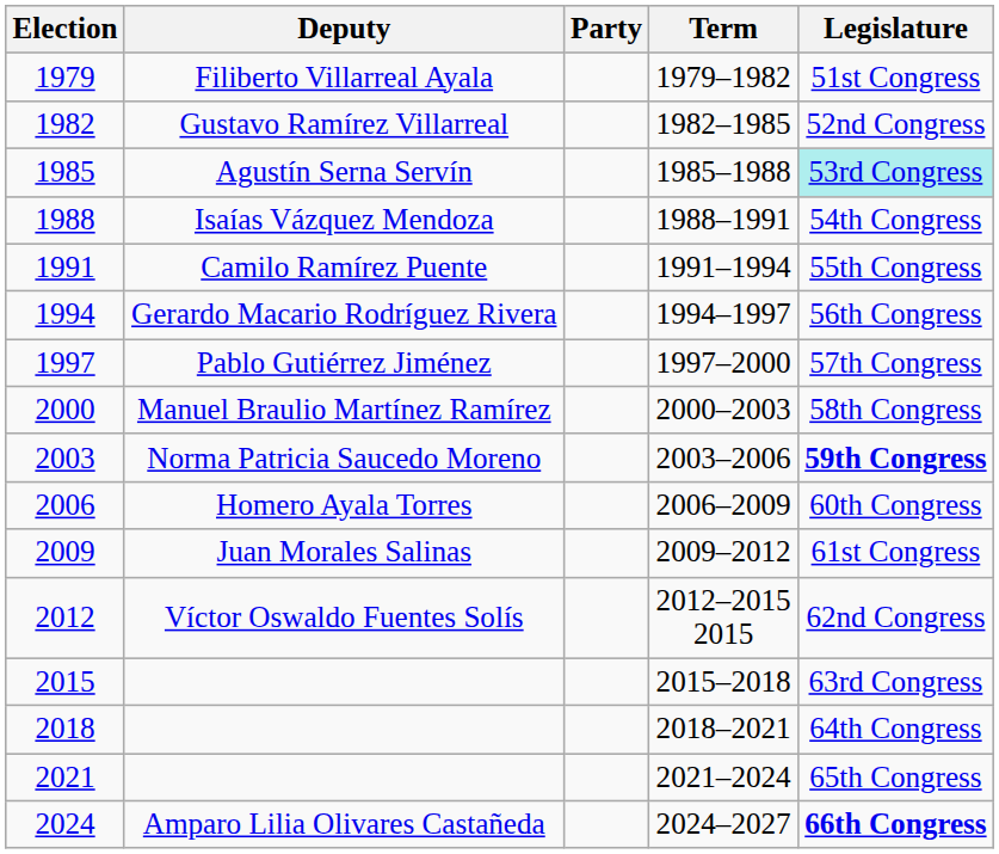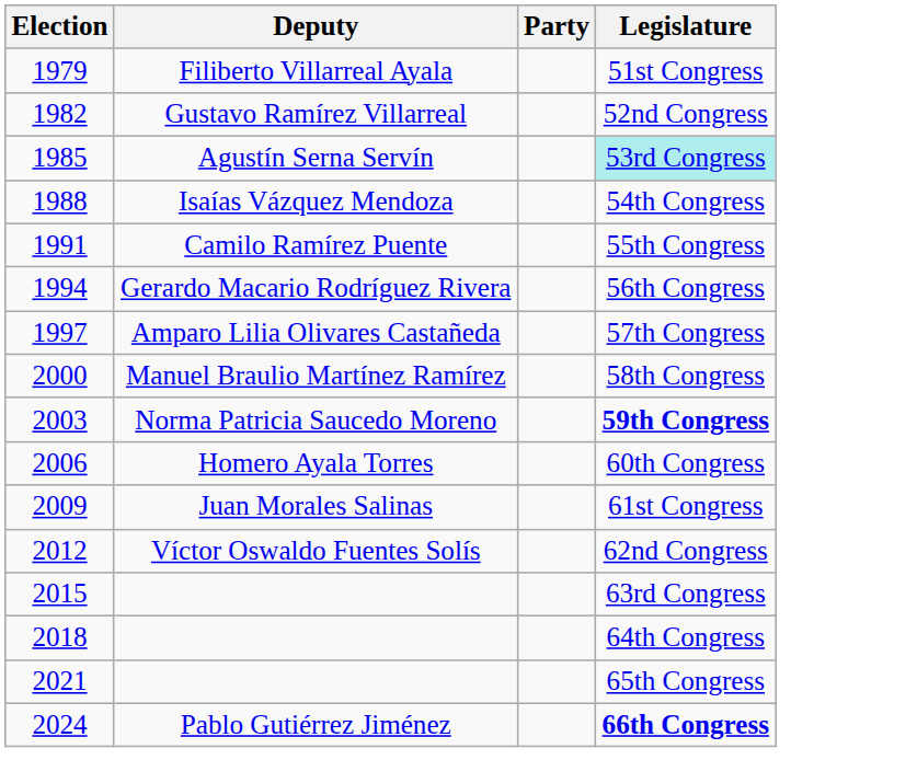 <table class="wikitable sortable" style="text-align: center">
 <tr>
 <th>Election</th>
 <th class="unsortable">Deputy</th>
 <th class="unsortable">Party</th>
-<th class="unsortable">Term</th>
 <th class="unsortable">Legislature</th>
 </tr>
 <tr>
 <td><a href='#'>1979</a></td>
 <td><a href='#'>Filiberto Villarreal Ayala</a></td>
 <td></td>
-<td>1979–1982</td>
 <td><a href='#'>51st Congress</a></td>
 </tr>
 <tr>
 <td><a href='#'>1982</a></td>
 <td><a href='#'>Gustavo Ramírez Villarreal</a></td>
 <td></td>
-<td>1982–1985</td>
 <td><a href='#'>52nd Congress</a></td>
 </tr>
 <tr>
 <td><a href='#'>1985</a></td>
 <td><a href='#'>Agustín Serna Servín</a></td>
 <td></td>
-<td>1985–1988</td>
 <td style="background: paleturquoise;"><a href='#'>53rd Congress</a></td>
 </tr>
 <tr>
 <td><a href='#'>1988</a></td>
 <td><a href='#'>Isaías Vázquez Mendoza</a></td>
 <td></td>
-<td>1988–1991</td>
 <td><a href='#'>54th Congress</a></td>
 </tr>
 <tr>
 <td><a href='#'>1991</a></td>
 <td><a href='#'>Camilo Ramírez Puente</a></td>
 <td></td>
-<td>1991–1994</td>
 <td><a href='#'>55th Congress</a></td>
 </tr>
 <tr>
 <td><a href='#'>1994</a></td>
 <td><a href='#'>Gerardo Macario Rodríguez Rivera</a></td>
 <td></td>
-<td>1994–1997</td>
 <td><a href='#'>56th Congress</a></td>
 </tr>
 <tr>
 <td><a href='#'>1997</a></td>
-<td><a href='#'>Pablo Gutiérrez Jiménez</a></td>
+<td><a href='#'>Amparo Lilia Olivares Castañeda</a></td>
 <td></td>
-<td>1997–2000</td>
 <td><a href='#'>57th Congress</a></td>
 </tr>
 <tr>
 <td><a href='#'>2000</a></td>
 <td><a href='#'>Manuel Braulio Martínez Ramírez</a></td>
 <td></td>
-<td>2000–2003</td>
 <td><a href='#'>58th Congress</a></td>
 </tr>
 <tr>
 <td><a href='#'>2003</a></td>
 <td><a href='#'>Norma Patricia Saucedo Moreno</a></td>
 <td></td>
-<td>2003–2006</td>
 <td><strong><a href='#'>59th Congress</a></strong></td>
 </tr>
 <tr>
 <td><a href='#'>2006</a></td>
 <td><a href='#'>Homero Ayala Torres</a></td>
 <td></td>
-<td>2006–2009</td>
 <td><a href='#'>60th Congress</a></td>
 </tr>
 <tr>
 <td><a href='#'>2009</a></td>
 <td><a href='#'>Juan Morales Salinas</a></td>
 <td></td>
-<td>2009–2012</td>
 <td><a href='#'>61st Congress</a></td>
 </tr>
 <tr>
 <td><a href='#'>2012</a></td>
 <td><a href='#'>Víctor Oswaldo Fuentes Solís</a><br></td>
 <td></td>
-<td>2012–2015<br>2015</td>
 <td><a href='#'>62nd Congress</a></td>
 </tr>
 <tr>
 <td><a href='#'>2015</a></td>
 <td></td>
 <td></td>
-<td>2015–2018</td>
 <td><a href='#'>63rd Congress</a></td>
 </tr>
 <tr>
 <td><a href='#'>2018</a></td>
 <td></td>
 <td></td>
-<td>2018–2021</td>
 <td><a href='#'>64th Congress</a></td>
 </tr>
 <tr>
 <td><a href='#'>2021</a></td>
 <td></td>
 <td></td>
-<td>2021–2024</td>
 <td><a href='#'>65th Congress</a></td>
 </tr>
 <tr>
 <td><a href='#'>2024</a></td>
-<td><a href='#'>Amparo Lilia Olivares Castañeda</a></td>
+<td><a href='#'>Pablo Gutiérrez Jiménez</a></td>
 <td></td>
-<td>2024–2027</td>
 <td><strong><a href='#'>66th Congress</a></strong></td>
 </tr>
 </table>
